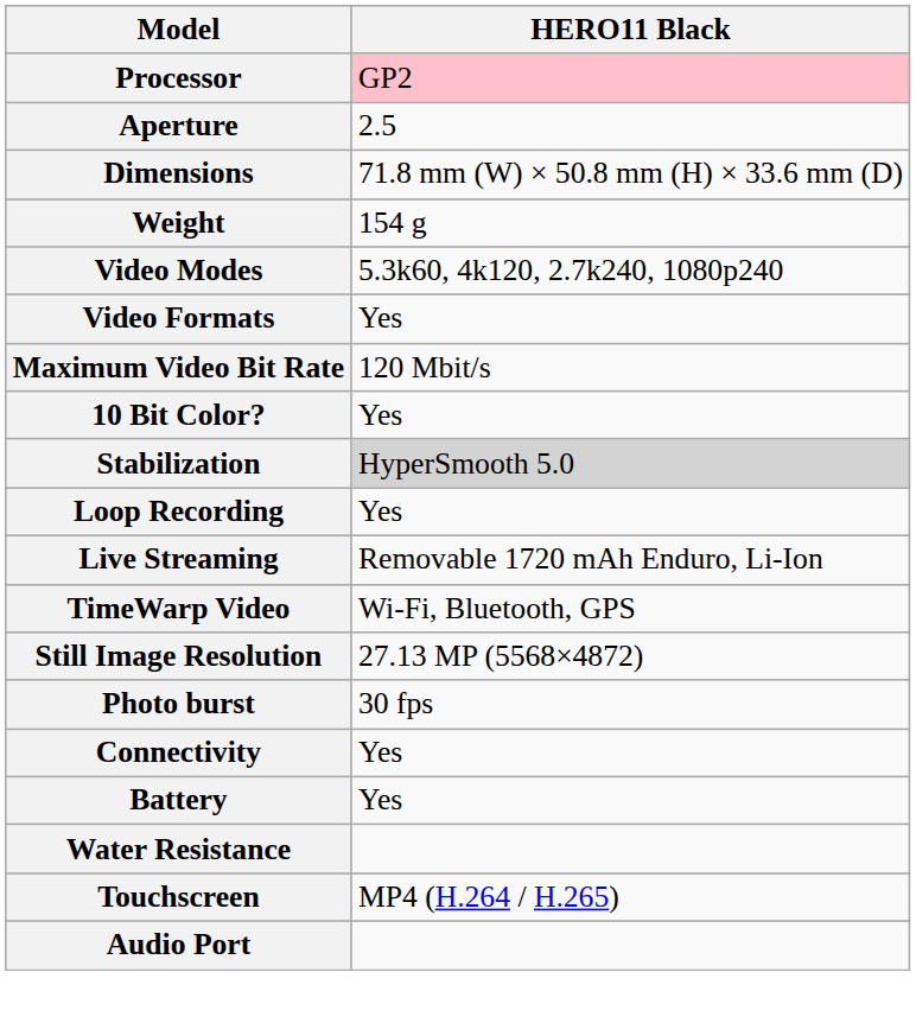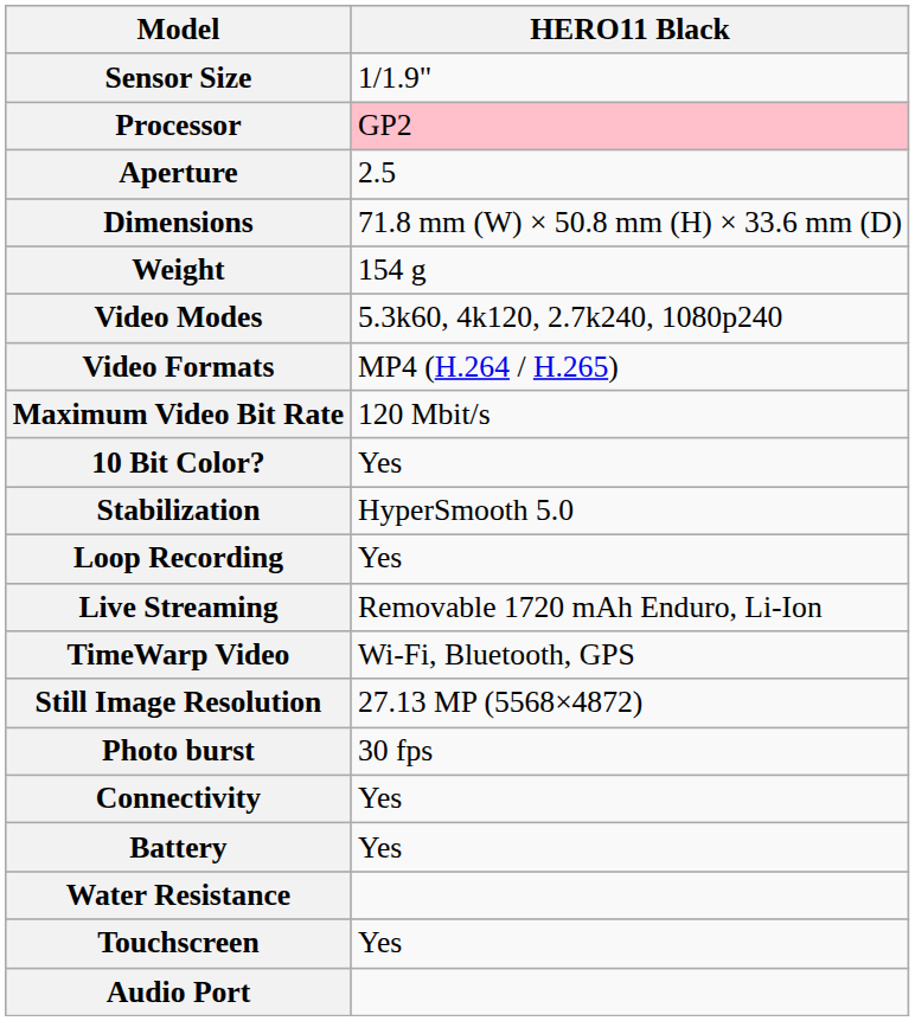 <table class="wikitable">
 <tr>
 <th>Model</th>
 <th>HERO11 Black</th>
+</tr>
+<tr>
+<th>Sensor Size</th>
+<td>1/1.9"</td>
 </tr>
 <tr>
 <th>Processor</th>
 <td style="background: pink;">GP2</td>
 </tr>
 <tr>
 <th>Aperture</th>
 <td>2.5</td>
 </tr>
 <tr>
 <th>Dimensions</th>
 <td>71.8 mm (W) × 50.8 mm (H) × 33.6 mm (D)</td>
 </tr>
 <tr>
 <th>Weight</th>
 <td>154 g</td>
 </tr>
 <tr>
 <th>Video Modes</th>
 <td>5.3k60, 4k120, 2.7k240, 1080p240</td>
 </tr>
 <tr>
 <th>Video Formats</th>
-<td>Yes</td>
+<td>MP4 (<a href='#'>H.264</a> / <a href='#'>H.265</a>)</td>
 </tr>
 <tr>
 <th>Maximum Video Bit Rate</th>
 <td>120 Mbit/s</td>
 </tr>
 <tr>
 <th>10 Bit Color?</th>
 <td>Yes</td>
 </tr>
 <tr>
 <th>Stabilization</th>
-<td style="background: lightgrey;">HyperSmooth 5.0</td>
+<td>HyperSmooth 5.0</td>
 </tr>
 <tr>
 <th>Loop Recording</th>
 <td>Yes</td>
 </tr>
 <tr>
 <th>Live Streaming</th>
 <td>Removable 1720 mAh Enduro, Li-Ion</td>
 </tr>
 <tr>
 <th>TimeWarp Video</th>
 <td>Wi-Fi, Bluetooth, GPS</td>
 </tr>
 <tr>
 <th>Still Image Resolution</th>
 <td>27.13 MP (5568×4872)</td>
 </tr>
 <tr>
 <th>Photo burst</th>
 <td>30 fps</td>
 </tr>
 <tr>
 <th>Connectivity</th>
 <td>Yes</td>
 </tr>
 <tr>
 <th>Battery</th>
 <td>Yes</td>
 </tr>
 <tr>
 <th>Water Resistance</th>
 <td></td>
 </tr>
 <tr>
 <th>Touchscreen</th>
-<td>MP4 (<a href='#'>H.264</a> / <a href='#'>H.265</a>)</td>
+<td>Yes</td>
 </tr>
 <tr>
 <th>Audio Port</th>
 <td></td>
 </tr>
 </table>
